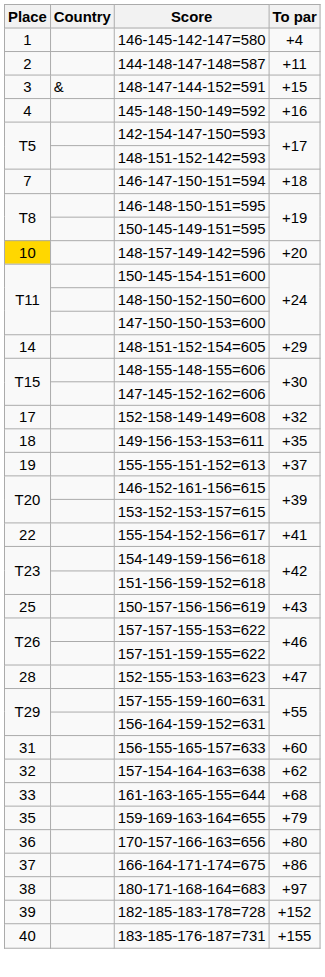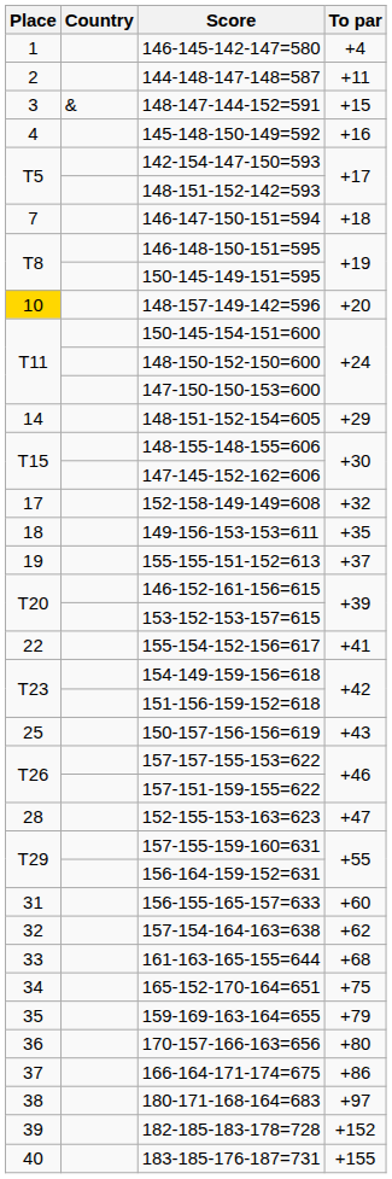 <table class="wikitable" style="font-size:95%;">
 <tr>
 <th>Place</th>
 <th>Country</th>
 <th>Score</th>
 <th>To par</th>
 </tr>
 <tr>
 <td align=center>1</td>
 <td></td>
 <td>146-145-142-147=580</td>
 <td align=center>+4</td>
 </tr>
 <tr>
 <td align=center>2</td>
 <td></td>
 <td>144-148-147-148=587</td>
 <td align=center>+11</td>
 </tr>
 <tr>
 <td align=center>3</td>
 <td> &<br></td>
 <td>148-147-144-152=591</td>
 <td align=center>+15</td>
 </tr>
 <tr>
 <td align=center>4</td>
 <td></td>
 <td>145-148-150-149=592</td>
 <td align=center>+16</td>
 </tr>
 <tr>
 <td rowspan=2 align=center>T5</td>
 <td></td>
 <td>142-154-147-150=593</td>
 <td rowspan=2 align=center>+17</td>
 </tr>
 <tr>
 <td></td>
 <td>148-151-152-142=593</td>
 </tr>
 <tr>
 <td align=center>7</td>
 <td></td>
 <td>146-147-150-151=594</td>
 <td align=center>+18</td>
 </tr>
 <tr>
 <td rowspan=2 align=center>T8</td>
 <td></td>
 <td>146-148-150-151=595</td>
 <td rowspan=2 align=center>+19</td>
 </tr>
 <tr>
 <td></td>
 <td>150-145-149-151=595</td>
 </tr>
 <tr>
 <td align=center style="background: gold;">10</td>
 <td></td>
 <td>148-157-149-142=596</td>
 <td align=center>+20</td>
 </tr>
 <tr>
 <td rowspan=3 align=center>T11</td>
 <td></td>
 <td>150-145-154-151=600</td>
 <td rowspan=3 align=center>+24</td>
 </tr>
 <tr>
 <td></td>
 <td>148-150-152-150=600</td>
 </tr>
 <tr>
 <td></td>
 <td>147-150-150-153=600</td>
 </tr>
 <tr>
 <td align=center>14</td>
 <td></td>
 <td>148-151-152-154=605</td>
 <td align=center>+29</td>
 </tr>
 <tr>
 <td rowspan=2 align=center>T15</td>
 <td></td>
 <td>148-155-148-155=606</td>
 <td rowspan=2 align=center>+30</td>
 </tr>
 <tr>
 <td></td>
 <td>147-145-152-162=606</td>
 </tr>
 <tr>
 <td align=center>17</td>
 <td></td>
 <td>152-158-149-149=608</td>
 <td align=center>+32</td>
 </tr>
 <tr>
 <td align=center>18</td>
 <td></td>
 <td>149-156-153-153=611</td>
 <td align=center>+35</td>
 </tr>
 <tr>
 <td align=center>19</td>
 <td></td>
 <td>155-155-151-152=613</td>
 <td align=center>+37</td>
 </tr>
 <tr>
 <td rowspan=2 align=center>T20</td>
 <td></td>
 <td>146-152-161-156=615</td>
 <td rowspan=2 align=center>+39</td>
 </tr>
 <tr>
 <td></td>
 <td>153-152-153-157=615</td>
 </tr>
 <tr>
 <td align=center>22</td>
 <td></td>
 <td>155-154-152-156=617</td>
 <td align=center>+41</td>
 </tr>
 <tr>
 <td rowspan=2 align=center>T23</td>
 <td></td>
 <td>154-149-159-156=618</td>
 <td rowspan=2 align=center>+42</td>
 </tr>
 <tr>
 <td></td>
 <td>151-156-159-152=618</td>
 </tr>
 <tr>
 <td align=center>25</td>
 <td></td>
 <td>150-157-156-156=619</td>
 <td align=center>+43</td>
 </tr>
 <tr>
 <td rowspan=2 align=center>T26</td>
 <td></td>
 <td>157-157-155-153=622</td>
 <td rowspan=2 align=center>+46</td>
 </tr>
 <tr>
 <td></td>
 <td>157-151-159-155=622</td>
 </tr>
 <tr>
 <td align=center>28</td>
 <td></td>
 <td>152-155-153-163=623</td>
 <td align=center>+47</td>
 </tr>
 <tr>
 <td rowspan=2 align=center>T29</td>
 <td></td>
 <td>157-155-159-160=631</td>
 <td rowspan=2 align=center>+55</td>
 </tr>
 <tr>
 <td></td>
 <td>156-164-159-152=631</td>
 </tr>
 <tr>
 <td align=center>31</td>
 <td></td>
 <td>156-155-165-157=633</td>
 <td align=center>+60</td>
 </tr>
 <tr>
 <td align=center>32</td>
 <td></td>
 <td>157-154-164-163=638</td>
 <td align=center>+62</td>
 </tr>
 <tr>
 <td align=center>33</td>
 <td></td>
 <td>161-163-165-155=644</td>
 <td align=center>+68</td>
 </tr>
 <tr>
+<td align=center>34</td>
+<td></td>
+<td>165-152-170-164=651</td>
+<td align=center>+75</td>
+</tr>
+<tr>
 <td align=center>35</td>
 <td></td>
 <td>159-169-163-164=655</td>
 <td align=center>+79</td>
 </tr>
 <tr>
 <td align=center>36</td>
 <td></td>
 <td>170-157-166-163=656</td>
 <td align=center>+80</td>
 </tr>
 <tr>
 <td align=center>37</td>
 <td></td>
 <td>166-164-171-174=675</td>
 <td align=center>+86</td>
 </tr>
 <tr>
 <td align=center>38</td>
 <td></td>
 <td>180-171-168-164=683</td>
 <td align=center>+97</td>
 </tr>
 <tr>
 <td align=center>39</td>
 <td></td>
 <td>182-185-183-178=728</td>
 <td align=center>+152</td>
 </tr>
 <tr>
 <td align=center>40</td>
 <td></td>
 <td>183-185-176-187=731</td>
 <td align=center>+155</td>
 </tr>
 </table>
